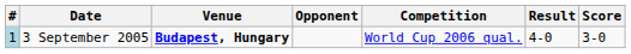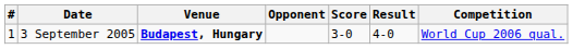 <table class="wikitable">
 <tr>
 <th>#</th>
 <th>Date</th>
 <th>Venue</th>
 <th>Opponent</th>
+<th>Score</th>
+<th>Result</th>
 <th>Competition</th>
-<th>Result</th>
-<th>Score</th>
 </tr>
 <tr>
-<td style="background: lightblue;">1</td>
+<td>1</td>
 <td>3 September 2005</td>
 <td><strong><a href='#'>Budapest</a>, Hungary</strong></td>
 <td></td>
+<td>3-0</td>
+<td>4-0</td>
 <td><a href='#'>World Cup 2006 qual.</a></td>
-<td>4-0</td>
-<td>3-0</td>
 </tr>
 </table>
